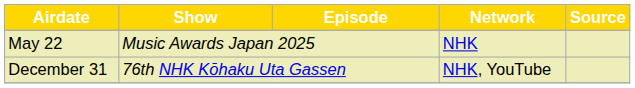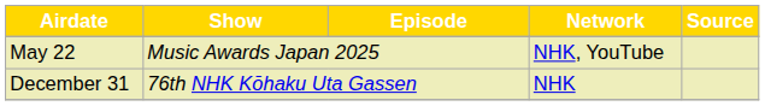 <table class="wikitable" style="background:#EEB">
 <tr>
 <th style="background:gold; color:white; width:150px;">Airdate</th>
 <th style="background:gold; color:white; width:300px;">Show</th>
 <th style="background:gold; color:white; width:300px;">Episode</th>
 <th style="background:gold; color:white; width:200px;">Network</th>
 <th style="background:gold; color:white; width:50px;">Source</th>
 </tr>
 <tr>
 </tr>
 <tr>
 <td>May 22</td>
 <td colspan=2><em>Music Awards Japan 2025</em></td>
-<td><a href='#'>NHK</a></td>
+<td><a href='#'>NHK</a>, YouTube</td>
 <td></td>
 </tr>
 <tr>
 <td>December 31</td>
 <td colspan=2><em>76th <a href='#'>NHK Kōhaku Uta Gassen</a></em></td>
-<td><a href='#'>NHK</a>, YouTube</td>
+<td><a href='#'>NHK</a></td>
 <td></td>
 </tr>
 <tr>
 </tr>
 </table>
